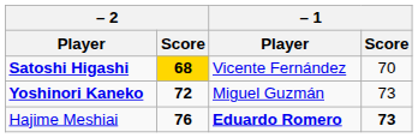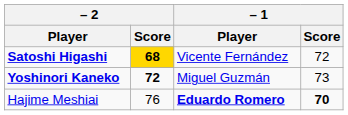 <table class=wikitable>
 <tr>
 <th colspan=2> – 2</th>
 <th colspan=2> – 1</th>
 </tr>
 <tr>
 <th width=145>Player</th>
 <th>Score</th>
 <th width=145>Player</th>
 <th>Score</th>
 </tr>
 <tr>
 <td><strong><a href='#'>Satoshi Higashi</a></strong></td>
 <td align=center style="background: gold;"><strong>68</strong></td>
 <td><a href='#'>Vicente Fernández</a></td>
-<td align=center>70</td>
+<td align=center>72</td>
 </tr>
 <tr>
 <td><strong><a href='#'>Yoshinori Kaneko</a></strong></td>
 <td align=center><strong>72</strong></td>
 <td><a href='#'>Miguel Guzmán</a></td>
 <td align=center>73</td>
 </tr>
 <tr>
 <td><a href='#'>Hajime Meshiai</a></td>
-<td align=center><strong>76</strong></td>
+<td align=center>76</td>
 <td><strong><a href='#'>Eduardo Romero</a></strong></td>
-<td align=center><strong>73</strong></td>
+<td align=center><strong>70</strong></td>
 </tr>
 </table>
